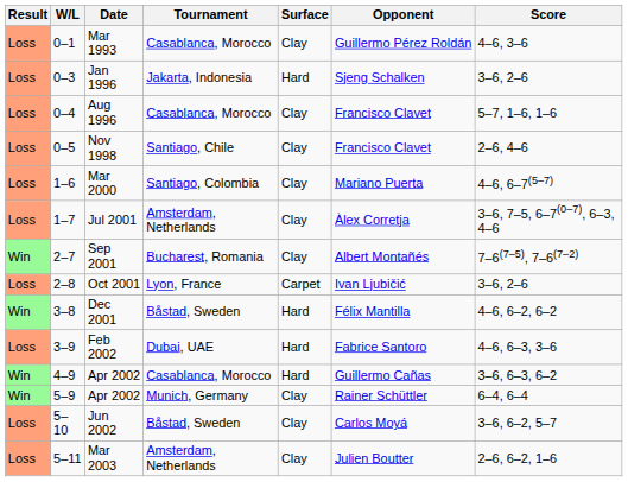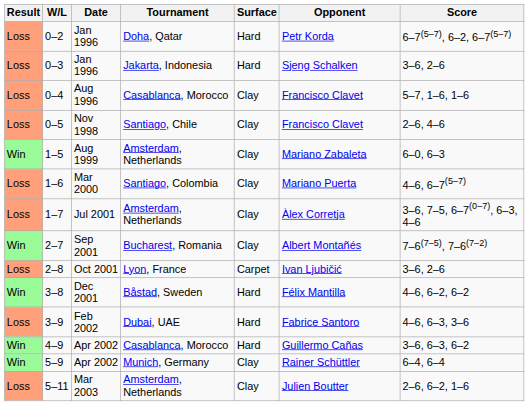 <table class="sortable wikitable">
 <tr>
 <th style="width:40px">Result</th>
 <th style="width:35px" class="unsortable">W/L</th>
 <th style="width:65px">Date</th>
 <th style="width:160px">Tournament</th>
 <th style="width:50px">Surface</th>
 <th style="width:170px">Opponent</th>
 <th style="width:175px" class="unsortable">Score</th>
 </tr>
 <tr>
 <td style="background:#ffa07a;">Loss</td>
-<td>0–1</td>
-<td>Mar 1993</td>
-<td><a href='#'>Casablanca</a>, Morocco</td>
-<td>Clay</td>
-<td> <a href='#'>Guillermo Pérez Roldán</a></td>
-<td>4–6, 3–6</td>
+<td>0–2</td>
+<td>Jan 1996</td>
+<td><a href='#'>Doha</a>, Qatar</td>
+<td>Hard</td>
+<td> <a href='#'>Petr Korda</a></td>
+<td>6–7<sup>(5–7)</sup>, 6–2, 6–7<sup>(5–7)</sup></td>
 </tr>
 <tr>
 <td style="background:#ffa07a;">Loss</td>
 <td>0–3</td>
 <td>Jan 1996</td>
 <td><a href='#'>Jakarta</a>, Indonesia</td>
 <td>Hard</td>
 <td> <a href='#'>Sjeng Schalken</a></td>
 <td>3–6, 2–6</td>
 </tr>
 <tr>
 <td style="background:#ffa07a;">Loss</td>
 <td>0–4</td>
 <td>Aug 1996</td>
 <td><a href='#'>Casablanca</a>, Morocco</td>
 <td>Clay</td>
 <td> <a href='#'>Francisco Clavet</a></td>
 <td>5–7, 1–6, 1–6</td>
 </tr>
 <tr>
 <td style="background:#ffa07a;">Loss</td>
 <td>0–5</td>
 <td>Nov 1998</td>
 <td><a href='#'>Santiago</a>, Chile</td>
 <td>Clay</td>
 <td> <a href='#'>Francisco Clavet</a></td>
 <td>2–6, 4–6</td>
+</tr>
+<tr>
+<td style="background:#98fb98;">Win</td>
+<td>1–5</td>
+<td>Aug 1999</td>
+<td><a href='#'>Amsterdam</a>, Netherlands</td>
+<td>Clay</td>
+<td> <a href='#'>Mariano Zabaleta</a></td>
+<td>6–0, 6–3</td>
 </tr>
 <tr>
 <td style="background:#ffa07a;">Loss</td>
 <td>1–6</td>
 <td>Mar 2000</td>
 <td><a href='#'>Santiago</a>, Colombia</td>
 <td>Clay</td>
 <td> <a href='#'>Mariano Puerta</a></td>
 <td>4–6, 6–7<sup>(5–7)</sup></td>
 </tr>
 <tr>
 <td style="background:#ffa07a;">Loss</td>
 <td>1–7</td>
 <td>Jul 2001</td>
 <td><a href='#'>Amsterdam</a>, Netherlands</td>
 <td>Clay</td>
 <td> <a href='#'>Àlex Corretja</a></td>
 <td>3–6, 7–5, 6–7<sup>(0–7)</sup>, 6–3, 4–6</td>
 </tr>
 <tr>
 <td style="background:#98fb98;">Win</td>
 <td>2–7</td>
 <td>Sep 2001</td>
 <td><a href='#'>Bucharest</a>, Romania</td>
 <td>Clay</td>
 <td> <a href='#'>Albert Montañés</a></td>
 <td>7–6<sup>(7–5)</sup>, 7–6<sup>(7–2)</sup></td>
 </tr>
 <tr>
 <td style="background:#ffa07a;">Loss</td>
 <td>2–8</td>
 <td>Oct 2001</td>
 <td><a href='#'>Lyon</a>, France</td>
 <td>Carpet</td>
 <td> <a href='#'>Ivan Ljubičić</a></td>
 <td>3–6, 2–6</td>
 </tr>
 <tr>
 <td style="background:#98fb98;">Win</td>
 <td>3–8</td>
 <td>Dec 2001</td>
 <td><a href='#'>Båstad</a>, Sweden</td>
 <td>Hard</td>
 <td> <a href='#'>Félix Mantilla</a></td>
 <td>4–6, 6–2, 6–2</td>
 </tr>
 <tr>
 <td style="background:#ffa07a;">Loss</td>
 <td>3–9</td>
 <td>Feb 2002</td>
 <td><a href='#'>Dubai</a>, UAE</td>
 <td>Hard</td>
 <td> <a href='#'>Fabrice Santoro</a></td>
 <td>4–6, 6–3, 3–6</td>
 </tr>
 <tr>
 <td style="background:#98fb98;">Win</td>
 <td>4–9</td>
 <td>Apr 2002</td>
 <td><a href='#'>Casablanca</a>, Morocco</td>
 <td>Hard</td>
 <td> <a href='#'>Guillermo Cañas</a></td>
 <td>3–6, 6–3, 6–2</td>
 </tr>
 <tr>
 <td style="background:#98fb98;">Win</td>
 <td>5–9</td>
 <td>Apr 2002</td>
 <td><a href='#'>Munich</a>, Germany</td>
 <td>Clay</td>
 <td> <a href='#'>Rainer Schüttler</a></td>
 <td>6–4, 6–4</td>
 </tr>
 <tr>
 <td style="background:#ffa07a;">Loss</td>
-<td>5–10</td>
-<td>Jun 2002</td>
-<td><a href='#'>Båstad</a>, Sweden</td>
-<td>Clay</td>
-<td> <a href='#'>Carlos Moyá</a></td>
-<td>3–6, 6–2, 5–7</td>
-</tr>
-<tr>
-<td style="background:#ffa07a;">Loss</td>
 <td>5–11</td>
 <td>Mar 2003</td>
 <td><a href='#'>Amsterdam</a>, Netherlands</td>
 <td>Clay</td>
 <td> <a href='#'>Julien Boutter</a></td>
 <td>2–6, 6–2, 1–6</td>
 </tr>
 </table>
